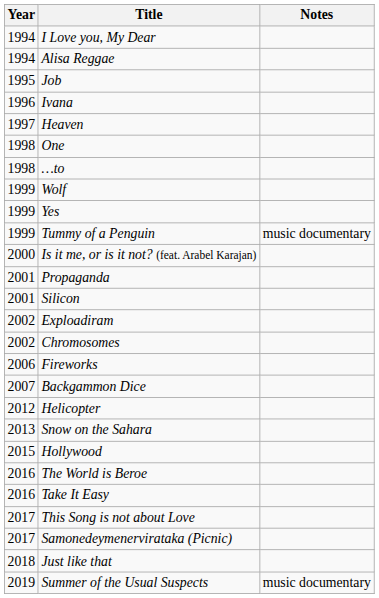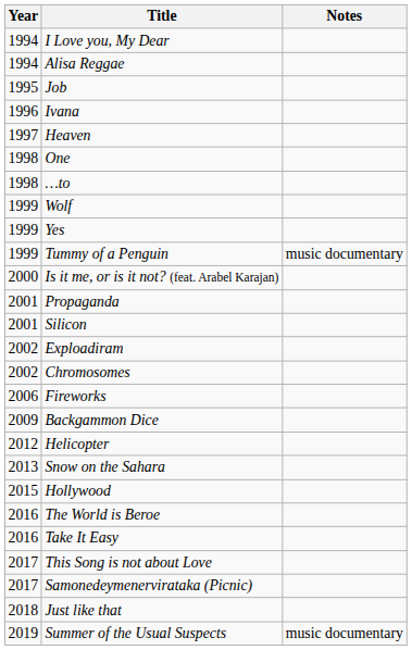 <table class="wikitable sortable">
 <tr>
 <th>Year</th>
 <th>Title</th>
 <th>Notes</th>
 </tr>
 <tr>
 <td>1994</td>
 <td><em>I Love you, My Dear</em></td>
 <td></td>
 </tr>
 <tr>
 <td>1994</td>
 <td><em>Alisa Reggae</em></td>
 <td></td>
 </tr>
 <tr>
 <td>1995</td>
 <td><em>Job</em></td>
 <td></td>
 </tr>
 <tr>
 <td>1996</td>
 <td><em>Ivana</em></td>
 <td></td>
 </tr>
 <tr>
 <td>1997</td>
 <td><em>Heaven</em></td>
 <td></td>
 </tr>
 <tr>
 <td>1998</td>
 <td><em>One</em></td>
 <td></td>
 </tr>
 <tr>
 <td>1998</td>
 <td><em>…to</em></td>
 <td></td>
 </tr>
 <tr>
 <td>1999</td>
 <td><em>Wolf</em></td>
 <td></td>
 </tr>
 <tr>
 <td>1999</td>
 <td><em>Yes</em></td>
 <td></td>
 </tr>
 <tr>
 <td>1999</td>
 <td><em>Tummy of a Penguin</em></td>
 <td>music documentary</td>
 </tr>
 <tr>
 <td>2000</td>
 <td><em>Is it me, or is it not?</em> <small>(feat. Arabel Karajan)</small></td>
 <td></td>
 </tr>
 <tr>
 <td>2001</td>
 <td><em>Propaganda</em></td>
 <td></td>
 </tr>
 <tr>
 <td>2001</td>
 <td><em>Silicon</em></td>
 <td></td>
 </tr>
 <tr>
 <td>2002</td>
 <td><em>Exploadiram</em></td>
 <td></td>
 </tr>
 <tr>
 <td>2002</td>
 <td><em>Chromosomes</em></td>
 <td></td>
 </tr>
 <tr>
 <td>2006</td>
 <td><em>Fireworks</em></td>
 <td></td>
 </tr>
 <tr>
-<td>2007</td>
+<td>2009</td>
 <td><em>Backgammon Dice</em></td>
 <td></td>
 </tr>
 <tr>
 <td>2012</td>
 <td><em>Helicopter</em></td>
 <td></td>
 </tr>
 <tr>
 <td>2013</td>
 <td><em>Snow on the Sahara</em></td>
 <td></td>
 </tr>
 <tr>
 <td>2015</td>
 <td><em>Hollywood</em></td>
 <td></td>
 </tr>
 <tr>
 <td>2016</td>
 <td><em>The World is Beroe</em></td>
 <td></td>
 </tr>
 <tr>
 <td>2016</td>
 <td><em>Take It Easy</em></td>
 <td></td>
 </tr>
 <tr>
 <td>2017</td>
 <td><em>This Song is not about Love</em></td>
 <td></td>
 </tr>
 <tr>
 <td>2017</td>
 <td><em>Samonedeymenervirataka (Picnic)</em></td>
 <td></td>
 </tr>
 <tr>
 <td>2018</td>
 <td><em>Just like that</em></td>
 <td></td>
 </tr>
 <tr>
 <td>2019</td>
 <td><em>Summer of the Usual Suspects</em></td>
 <td>music documentary</td>
 </tr>
 </table>
